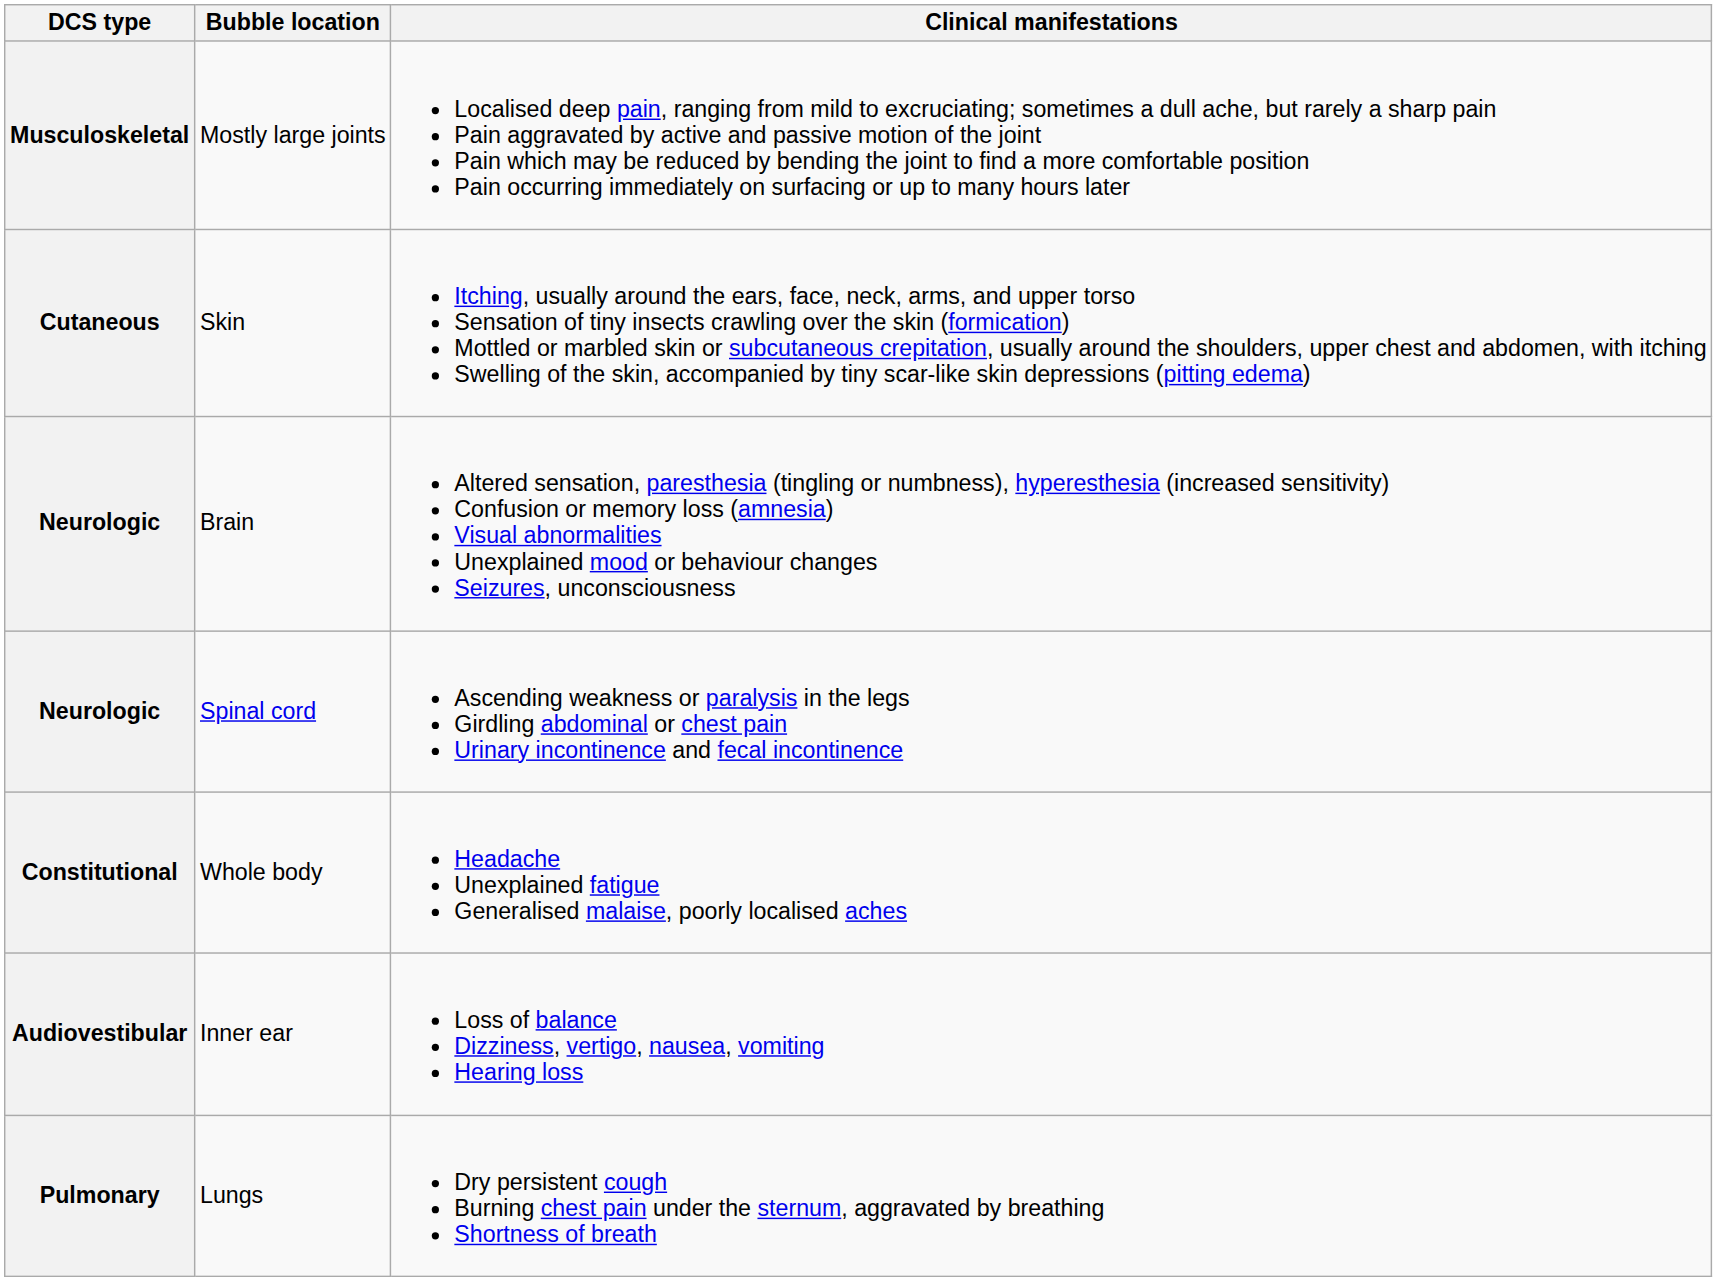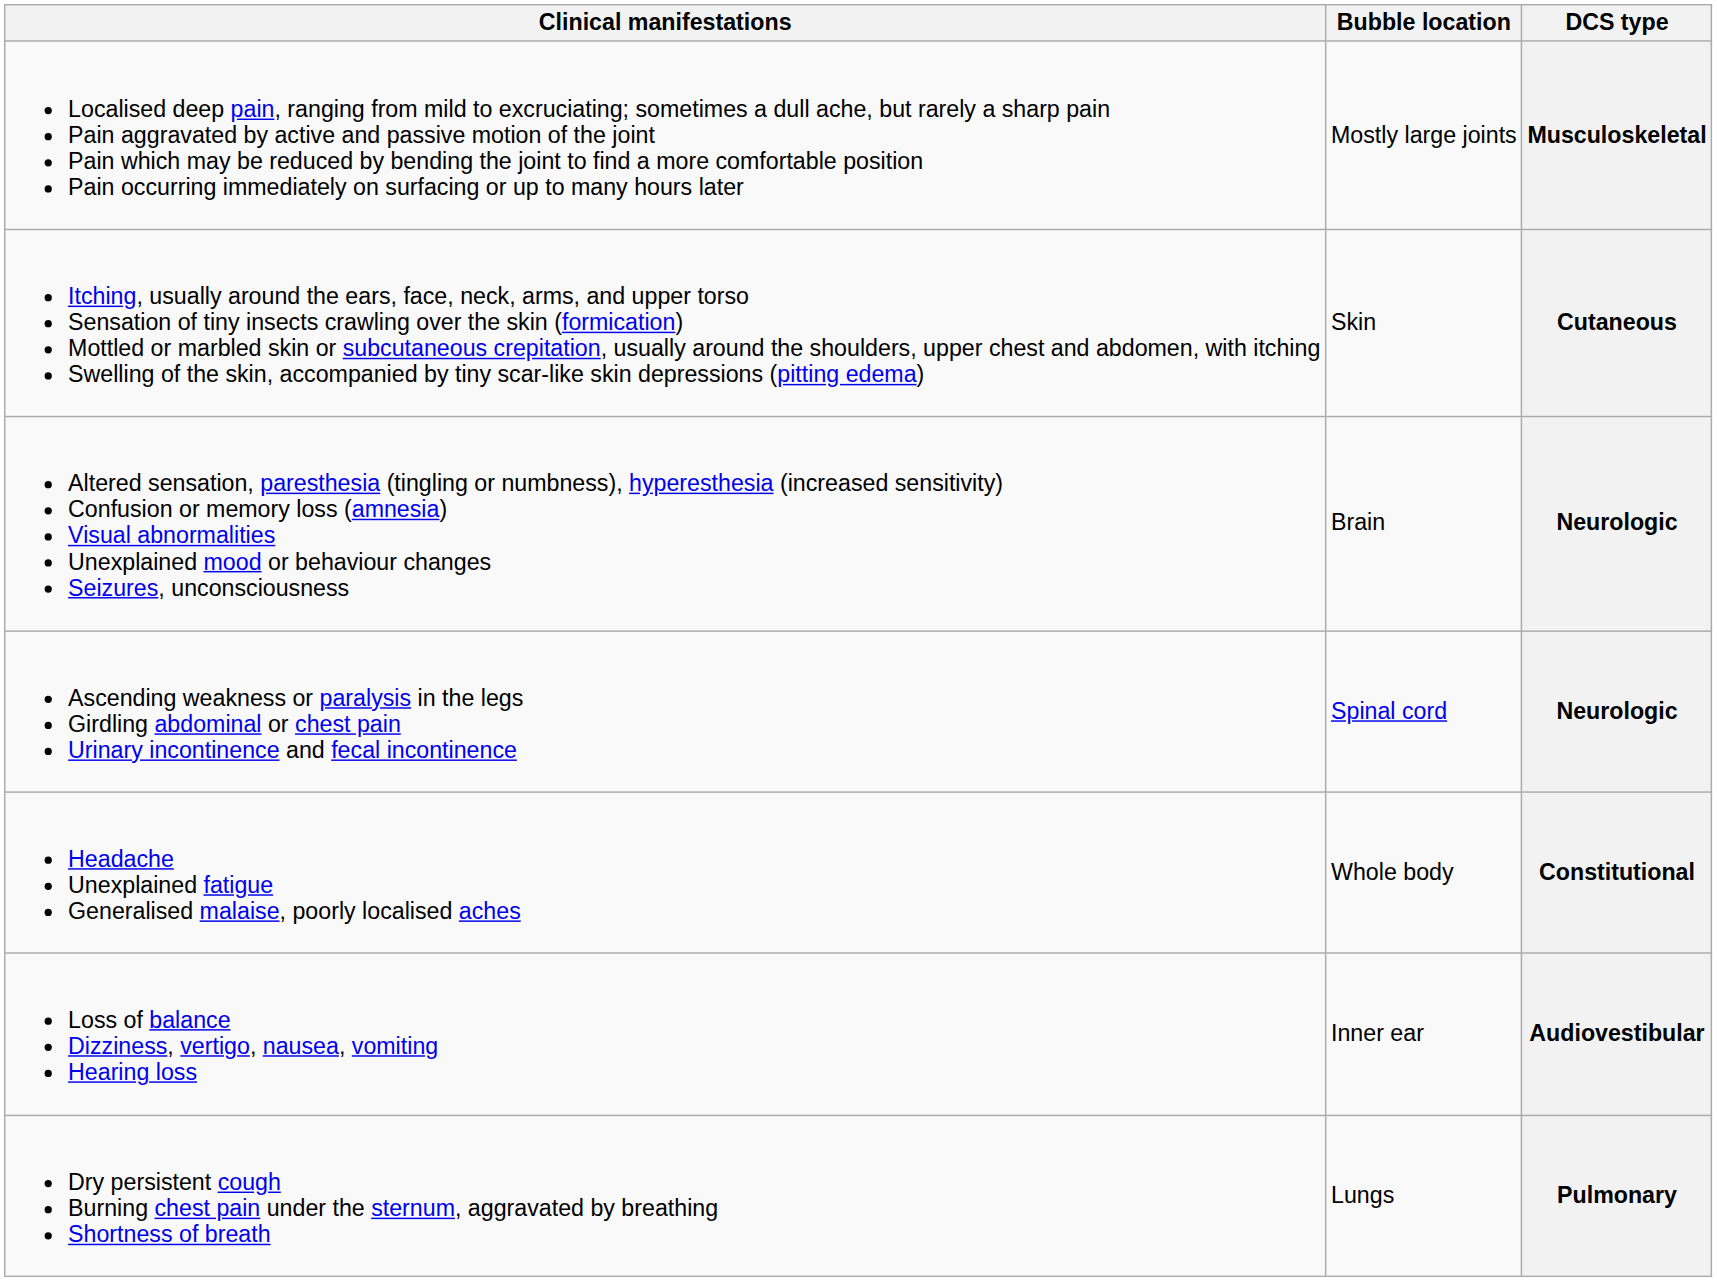 <table class="wikitable plainrowheaders">
 <tr>
+<th scope="col">Clinical manifestations</th>
+<th scope="col">Bubble location</th>
 <th scope="col">DCS type</th>
-<th scope="col">Bubble location</th>
-<th scope="col">Clinical manifestations</th>
 </tr>
 <tr>
+<td><br><ul><li>Localised deep <a href='#'>pain</a>, ranging from mild to excruciating; sometimes a dull ache, but rarely a sharp pain</li><li>Pain aggravated by active and passive motion of the joint</li><li>Pain which may be reduced by bending the joint to find a more comfortable position</li><li>Pain occurring immediately on surfacing or up to many hours later</li></ul></td>
+<td>Mostly large joints</td>
 <th scope="row">Musculoskeletal</th>
-<td>Mostly large joints</td>
-<td><br><ul><li>Localised deep <a href='#'>pain</a>, ranging from mild to excruciating; sometimes a dull ache, but rarely a sharp pain</li><li>Pain aggravated by active and passive motion of the joint</li><li>Pain which may be reduced by bending the joint to find a more comfortable position</li><li>Pain occurring immediately on surfacing or up to many hours later</li></ul></td>
 </tr>
 <tr>
+<td><br><ul><li><a href='#'>Itching</a>, usually around the ears, face, neck, arms, and upper torso</li><li>Sensation of tiny insects crawling over the skin (<a href='#'>formication</a>)</li><li>Mottled or marbled skin or <a href='#'>subcutaneous crepitation</a>, usually around the shoulders, upper chest and abdomen, with itching</li><li>Swelling of the skin, accompanied by tiny scar-like skin depressions (<a href='#'>pitting edema</a>)</li></ul></td>
+<td>Skin</td>
 <th scope="row">Cutaneous</th>
-<td>Skin</td>
-<td><br><ul><li><a href='#'>Itching</a>, usually around the ears, face, neck, arms, and upper torso</li><li>Sensation of tiny insects crawling over the skin (<a href='#'>formication</a>)</li><li>Mottled or marbled skin or <a href='#'>subcutaneous crepitation</a>, usually around the shoulders, upper chest and abdomen, with itching</li><li>Swelling of the skin, accompanied by tiny scar-like skin depressions (<a href='#'>pitting edema</a>)</li></ul></td>
 </tr>
 <tr>
+<td><br><ul><li>Altered sensation, <a href='#'>paresthesia</a> (tingling or numbness), <a href='#'>hyperesthesia</a> (increased sensitivity)</li><li>Confusion or memory loss (<a href='#'>amnesia</a>)</li><li><a href='#'>Visual abnormalities</a></li><li>Unexplained <a href='#'>mood</a> or behaviour changes</li><li><a href='#'>Seizures</a>, unconsciousness</li></ul></td>
+<td>Brain</td>
 <th scope="row">Neurologic</th>
-<td>Brain</td>
-<td><br><ul><li>Altered sensation, <a href='#'>paresthesia</a> (tingling or numbness), <a href='#'>hyperesthesia</a> (increased sensitivity)</li><li>Confusion or memory loss (<a href='#'>amnesia</a>)</li><li><a href='#'>Visual abnormalities</a></li><li>Unexplained <a href='#'>mood</a> or behaviour changes</li><li><a href='#'>Seizures</a>, unconsciousness</li></ul></td>
 </tr>
 <tr>
+<td><br><ul><li>Ascending weakness or <a href='#'>paralysis</a> in the legs</li><li>Girdling <a href='#'>abdominal</a> or <a href='#'>chest pain</a></li><li><a href='#'>Urinary incontinence</a> and <a href='#'>fecal incontinence</a></li></ul></td>
+<td><a href='#'>Spinal cord</a></td>
 <th scope="row">Neurologic</th>
-<td><a href='#'>Spinal cord</a></td>
-<td><br><ul><li>Ascending weakness or <a href='#'>paralysis</a> in the legs</li><li>Girdling <a href='#'>abdominal</a> or <a href='#'>chest pain</a></li><li><a href='#'>Urinary incontinence</a> and <a href='#'>fecal incontinence</a></li></ul></td>
 </tr>
 <tr>
+<td><br><ul><li><a href='#'>Headache</a></li><li>Unexplained <a href='#'>fatigue</a></li><li>Generalised <a href='#'>malaise</a>, poorly localised <a href='#'>aches</a></li></ul></td>
+<td>Whole body</td>
 <th scope="row">Constitutional</th>
-<td>Whole body</td>
-<td><br><ul><li><a href='#'>Headache</a></li><li>Unexplained <a href='#'>fatigue</a></li><li>Generalised <a href='#'>malaise</a>, poorly localised <a href='#'>aches</a></li></ul></td>
 </tr>
 <tr>
+<td><br><ul><li>Loss of <a href='#'>balance</a></li><li><a href='#'>Dizziness</a>, <a href='#'>vertigo</a>, <a href='#'>nausea</a>, <a href='#'>vomiting</a></li><li><a href='#'>Hearing loss</a></li></ul></td>
+<td>Inner ear</td>
 <th scope="row">Audiovestibular</th>
-<td>Inner ear</td>
-<td><br><ul><li>Loss of <a href='#'>balance</a></li><li><a href='#'>Dizziness</a>, <a href='#'>vertigo</a>, <a href='#'>nausea</a>, <a href='#'>vomiting</a></li><li><a href='#'>Hearing loss</a></li></ul></td>
 </tr>
 <tr>
+<td><br><ul><li>Dry persistent <a href='#'>cough</a></li><li>Burning <a href='#'>chest pain</a> under the <a href='#'>sternum</a>, aggravated by breathing</li><li><a href='#'>Shortness of breath</a></li></ul></td>
+<td>Lungs</td>
 <th scope="row">Pulmonary</th>
-<td>Lungs</td>
-<td><br><ul><li>Dry persistent <a href='#'>cough</a></li><li>Burning <a href='#'>chest pain</a> under the <a href='#'>sternum</a>, aggravated by breathing</li><li><a href='#'>Shortness of breath</a></li></ul></td>
 </tr>
 </table>
